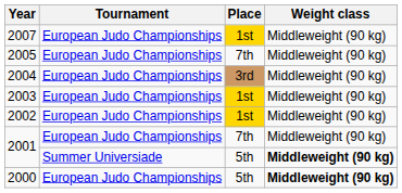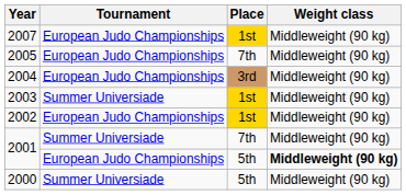 <table class=wikitable>
 <tr>
 <th>Year</th>
 <th>Tournament</th>
 <th>Place</th>
 <th>Weight class</th>
 </tr>
 <tr>
 <td>2007</td>
 <td><a href='#'>European Judo Championships</a></td>
 <td bgcolor="gold" align="center">1st</td>
 <td>Middleweight (90 kg)</td>
 </tr>
 <tr>
 <td>2005</td>
 <td><a href='#'>European Judo Championships</a></td>
 <td align="center">7th</td>
 <td>Middleweight (90 kg)</td>
 </tr>
 <tr>
 <td>2004</td>
 <td><a href='#'>European Judo Championships</a></td>
 <td bgcolor="cc9966" align="center">3rd</td>
 <td>Middleweight (90 kg)</td>
 </tr>
 <tr>
 <td>2003</td>
-<td><a href='#'>European Judo Championships</a></td>
+<td><a href='#'>Summer Universiade</a></td>
 <td bgcolor="gold" align="center">1st</td>
 <td>Middleweight (90 kg)</td>
 </tr>
 <tr>
 <td>2002</td>
 <td><a href='#'>European Judo Championships</a></td>
 <td bgcolor="gold" align="center">1st</td>
 <td>Middleweight (90 kg)</td>
 </tr>
 <tr>
 <td rowspan=2>2001</td>
-<td><a href='#'>European Judo Championships</a></td>
+<td><a href='#'>Summer Universiade</a></td>
 <td align="center">7th</td>
 <td>Middleweight (90 kg)</td>
 </tr>
 <tr>
-<td><a href='#'>Summer Universiade</a></td>
+<td><a href='#'>European Judo Championships</a></td>
 <td align="center">5th</td>
 <td><strong>Middleweight (90 kg)</strong></td>
 </tr>
 <tr>
 <td>2000</td>
-<td><a href='#'>European Judo Championships</a></td>
+<td><a href='#'>Summer Universiade</a></td>
 <td align="center">5th</td>
-<td><strong>Middleweight (90 kg)</strong></td>
+<td>Middleweight (90 kg)</td>
 </tr>
 </table>
